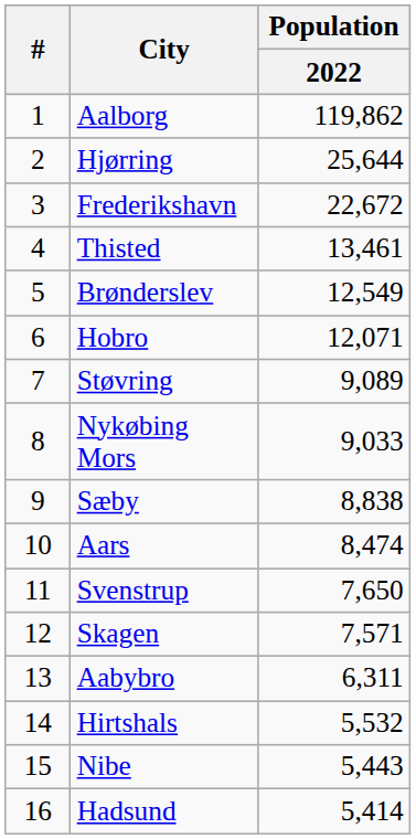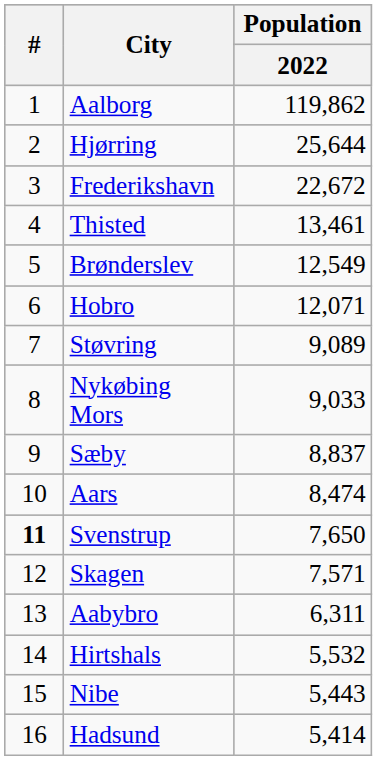 <table class="wikitable">
 <tr bgcolor="#CCCCCC">
 <th rowspan=2 width=30>#</th>
 <th rowspan=2 width=100>City</th>
 <th colspan=2>Population</th>
 </tr>
 <tr bgcolor="#CCCCCC">
 <th width=80>2022</th>
 </tr>
 <tr>
 <td align=center>1</td>
 <td><a href='#'>Aalborg</a></td>
 <td align=right>119,862</td>
 </tr>
 <tr>
 <td align=center>2</td>
 <td><a href='#'>Hjørring</a></td>
 <td align=right>25,644</td>
 </tr>
 <tr>
 <td align=center>3</td>
 <td><a href='#'>Frederikshavn</a></td>
 <td align=right>22,672</td>
 </tr>
 <tr>
 <td align=center>4</td>
 <td><a href='#'>Thisted</a></td>
 <td align=right>13,461</td>
 </tr>
 <tr>
 <td align=center>5</td>
 <td><a href='#'>Brønderslev</a></td>
 <td align=right>12,549</td>
 </tr>
 <tr>
 <td align=center>6</td>
 <td><a href='#'>Hobro</a></td>
 <td align=right>12,071</td>
 </tr>
 <tr>
 <td align="center">7</td>
 <td><a href='#'>Støvring</a></td>
 <td align="right">9,089</td>
 </tr>
 <tr>
 <td align="center">8</td>
 <td><a href='#'>Nykøbing Mors</a></td>
 <td align="right">9,033</td>
 </tr>
 <tr>
 <td align="center">9</td>
 <td><a href='#'>Sæby</a></td>
-<td align="right">8,838</td>
+<td align="right">8,837</td>
 </tr>
 <tr>
 <td align=center>10</td>
 <td><a href='#'>Aars</a></td>
 <td align=right>8,474</td>
 </tr>
 <tr>
-<td align="center">11</td>
+<td align="center"><strong>11</strong></td>
 <td><a href='#'>Svenstrup</a></td>
 <td align="right">7,650</td>
 </tr>
 <tr>
 <td align="center">12</td>
 <td><a href='#'>Skagen</a></td>
 <td align="right">   7,571</td>
 </tr>
 <tr>
 <td align="center">13</td>
 <td><a href='#'>Aabybro</a></td>
 <td align="right">6,311</td>
 </tr>
 <tr>
 <td align="center">14</td>
 <td><a href='#'>Hirtshals</a></td>
 <td align="right">5,532</td>
 </tr>
 <tr>
 <td align=center>15</td>
 <td><a href='#'>Nibe</a></td>
 <td align=right>5,443</td>
 </tr>
 <tr>
 <td align=center>16</td>
 <td><a href='#'>Hadsund</a></td>
 <td align=right>5,414</td>
 </tr>
 </table>
